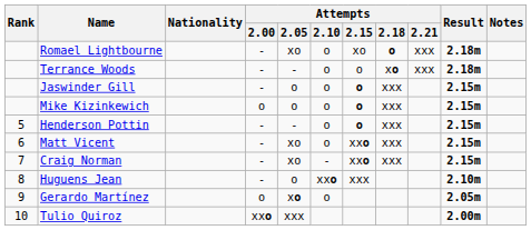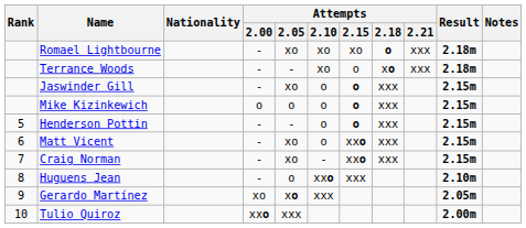 <table class="wikitable sortable" style="text-align:center">
 <tr>
 <th rowspan=2>Rank</th>
 <th rowspan=2>Name</th>
 <th rowspan=2>Nationality</th>
 <th colspan=6>Attempts</th>
 <th rowspan=2>Result</th>
 <th rowspan=2>Notes</th>
 </tr>
 <tr>
 <th>2.00</th>
 <th>2.05</th>
 <th>2.10</th>
 <th>2.15</th>
 <th>2.18</th>
 <th>2.21</th>
 </tr>
 <tr>
 <td align=center></td>
 <td align=left><a href='#'>Romael Lightbourne</a></td>
 <td align=left></td>
 <td>-</td>
 <td>xo</td>
-<td>o</td>
+<td>xo</td>
 <td>xo</td>
 <td><strong>o</strong></td>
 <td>xxx</td>
 <td><strong>2.18m</strong></td>
 <td></td>
 </tr>
 <tr>
 <td align=center></td>
 <td align=left><a href='#'>Terrance Woods</a></td>
 <td align=left></td>
 <td>-</td>
 <td>-</td>
-<td>o</td>
+<td>xo</td>
 <td>o</td>
 <td>x<strong>o</strong></td>
 <td>xxx</td>
 <td><strong>2.18m</strong></td>
 <td></td>
 </tr>
 <tr>
 <td align=center></td>
 <td align=left><a href='#'>Jaswinder Gill</a></td>
 <td align=left></td>
 <td>-</td>
-<td>o</td>
+<td>xo</td>
 <td>o</td>
 <td><strong>o</strong></td>
 <td>xxx</td>
 <td></td>
 <td><strong>2.15m</strong></td>
 <td></td>
 </tr>
 <tr>
 <td align=center></td>
 <td align=left><a href='#'>Mike Kizinkewich</a></td>
 <td align=left></td>
 <td>o</td>
 <td>o</td>
 <td>o</td>
 <td><strong>o</strong></td>
 <td>xxx</td>
 <td></td>
 <td><strong>2.15m</strong></td>
 <td></td>
 </tr>
 <tr>
 <td align=center>5</td>
 <td align=left><a href='#'>Henderson Pottin</a></td>
 <td align=left></td>
 <td>-</td>
 <td>-</td>
 <td>o</td>
 <td><strong>o</strong></td>
 <td>xxx</td>
 <td></td>
 <td><strong>2.15m</strong></td>
 <td></td>
 </tr>
 <tr>
 <td align=center>6</td>
 <td align=left><a href='#'>Matt Vicent</a></td>
 <td align=left></td>
 <td>-</td>
 <td>xo</td>
 <td>o</td>
 <td>xx<strong>o</strong></td>
 <td>xxx</td>
 <td></td>
 <td><strong>2.15m</strong></td>
 <td></td>
 </tr>
 <tr>
 <td align=center>7</td>
 <td align=left><a href='#'>Craig Norman</a></td>
 <td align=left></td>
 <td>-</td>
 <td>xo</td>
 <td>-</td>
 <td>xx<strong>o</strong></td>
 <td>xxx</td>
 <td></td>
 <td><strong>2.15m</strong></td>
 <td></td>
 </tr>
 <tr>
 <td align=center>8</td>
 <td align=left><a href='#'>Huguens Jean</a></td>
 <td align=left></td>
 <td>-</td>
 <td>o</td>
 <td>xx<strong>o</strong></td>
 <td>xxx</td>
 <td></td>
 <td></td>
 <td><strong>2.10m</strong></td>
 <td></td>
 </tr>
 <tr>
 <td align=center>9</td>
 <td align=left><a href='#'>Gerardo Martínez</a></td>
 <td align=left></td>
-<td>o</td>
+<td>xo</td>
 <td>x<strong>o</strong></td>
-<td>o</td>
+<td>xxx</td>
 <td></td>
 <td></td>
 <td></td>
 <td><strong>2.05m</strong></td>
 <td></td>
 </tr>
 <tr>
 <td align=center>10</td>
 <td align=left><a href='#'>Tulio Quiroz</a></td>
 <td align=left></td>
 <td>xx<strong>o</strong></td>
 <td>xxx</td>
 <td></td>
 <td></td>
 <td></td>
 <td></td>
 <td><strong>2.00m</strong></td>
 <td></td>
 </tr>
 </table>
